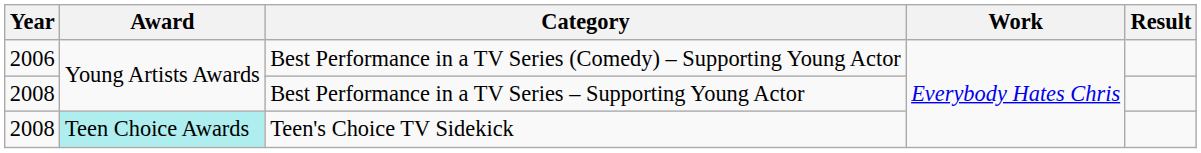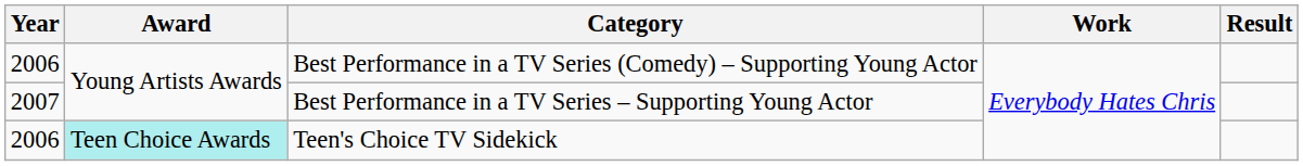 <table class="wikitable">
 <tr>
 <th>Year</th>
 <th>Award</th>
 <th>Category</th>
 <th>Work</th>
 <th>Result</th>
 </tr>
 <tr>
 <td>2006</td>
 <td rowspan="2">Young Artists Awards</td>
 <td>Best Performance in a TV Series (Comedy) – Supporting Young Actor</td>
 <td rowspan="3"><em><a href='#'>Everybody Hates Chris</a></em></td>
 <td></td>
 </tr>
 <tr>
-<td>2008</td>
+<td>2007</td>
 <td>Best Performance in a TV Series – Supporting Young Actor</td>
 <td></td>
 </tr>
 <tr>
-<td>2008</td>
+<td>2006</td>
 <td style="background: paleturquoise;">Teen Choice Awards</td>
 <td>Teen's Choice TV Sidekick</td>
 <td></td>
 </tr>
 </table>
